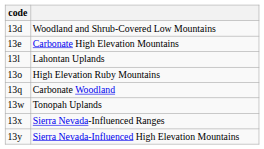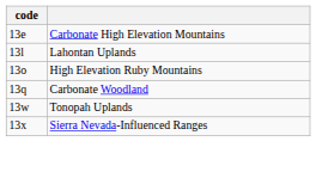 <table class="sortable wikitable"  style="text-align:left; margin:1em; float:right; width:33%">
 <tr>
 <th>code</th>
 <th></th>
-</tr>
-<tr>
-<td>13d</td>
-<td>Woodland and Shrub-Covered Low Mountains</td>
 </tr>
 <tr>
 <td>13e</td>
 <td><a href='#'>Carbonate</a> High Elevation Mountains</td>
 </tr>
 <tr>
 <td>13l</td>
 <td>Lahontan Uplands</td>
 </tr>
 <tr>
 <td>13o</td>
 <td>High Elevation Ruby Mountains</td>
 </tr>
 <tr>
 <td>13q</td>
 <td>Carbonate <a href='#'>Woodland</a></td>
 </tr>
 <tr>
 <td>13w</td>
 <td>Tonopah Uplands</td>
 </tr>
 <tr>
 <td>13x</td>
 <td><a href='#'>Sierra Nevada</a>-Influenced Ranges</td>
 </tr>
-<tr>
-<td>13y</td>
-<td><a href='#'>Sierra Nevada-Influenced</a> High Elevation Mountains</td>
-</tr>
 </table>
